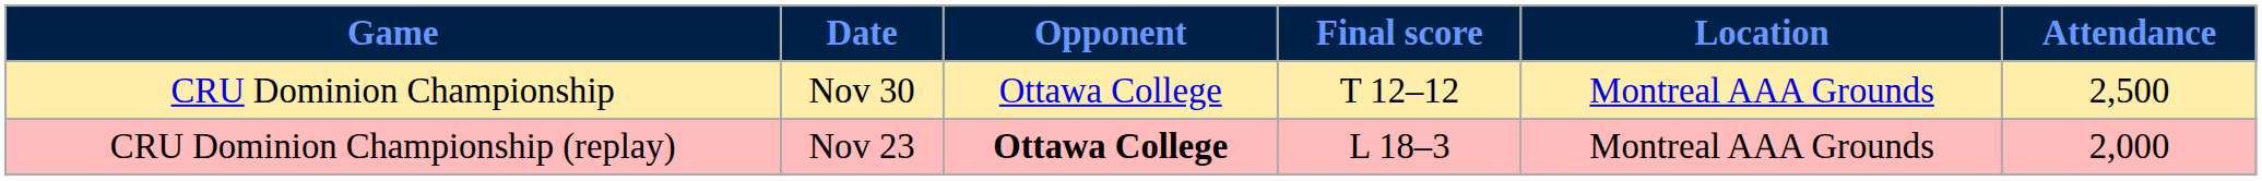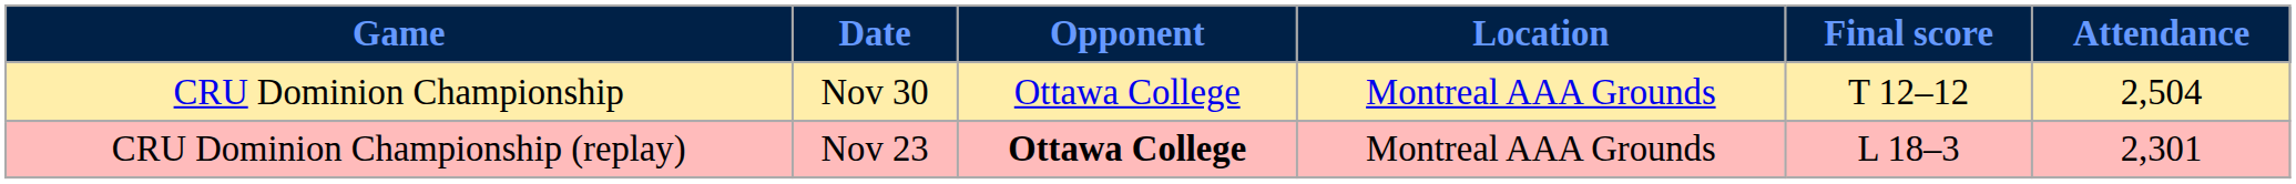 <table class="wikitable" width="80%">
 <tr align="center"  style="background:#002147;color:#6699FF;">
 <td><strong>Game</strong></td>
 <td><strong>Date</strong></td>
 <td><strong>Opponent</strong></td>
+<td><strong>Location</strong></td>
 <td><strong>Final score</strong></td>
-<td><strong>Location</strong></td>
 <td><strong>Attendance</strong></td>
 </tr>
 <tr align="center" bgcolor="#ffeeaa">
 <td><a href='#'>CRU</a> Dominion Championship</td>
 <td>Nov 30</td>
 <td><a href='#'>Ottawa College</a></td>
+<td><a href='#'>Montreal AAA Grounds</a></td>
 <td>T 12–12</td>
-<td><a href='#'>Montreal AAA Grounds</a></td>
-<td>2,500</td>
+<td>2,504</td>
 </tr>
 <tr align="center" bgcolor="#ffbbbb">
 <td>CRU Dominion Championship (replay)</td>
 <td>Nov 23</td>
 <td><strong>Ottawa College</strong></td>
+<td>Montreal AAA Grounds</td>
 <td>L 18–3</td>
-<td>Montreal AAA Grounds</td>
-<td>2,000</td>
+<td>2,301</td>
 </tr>
 </table>
